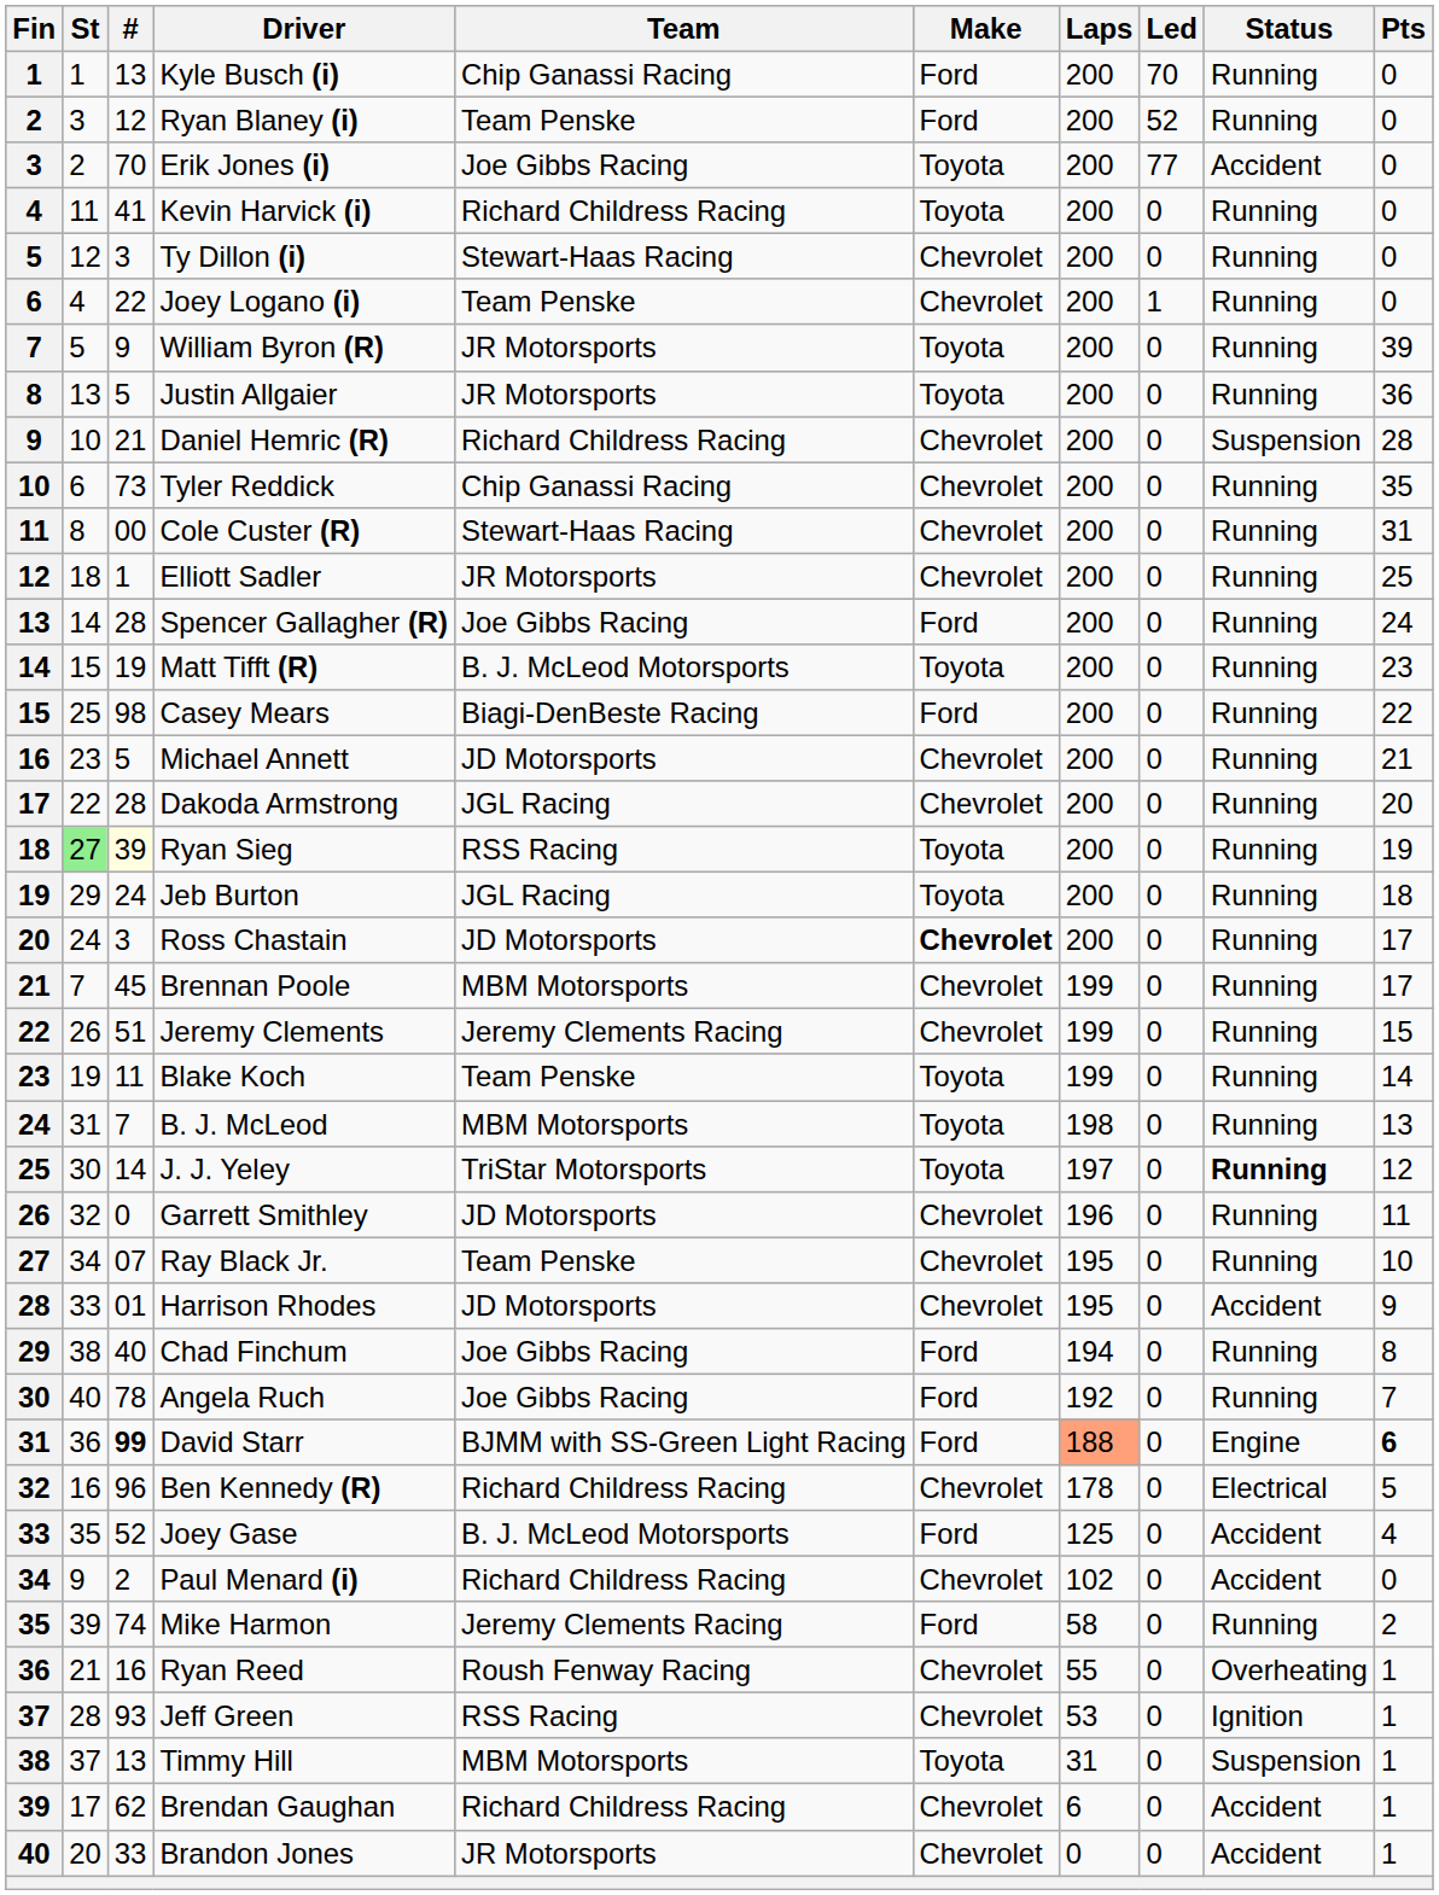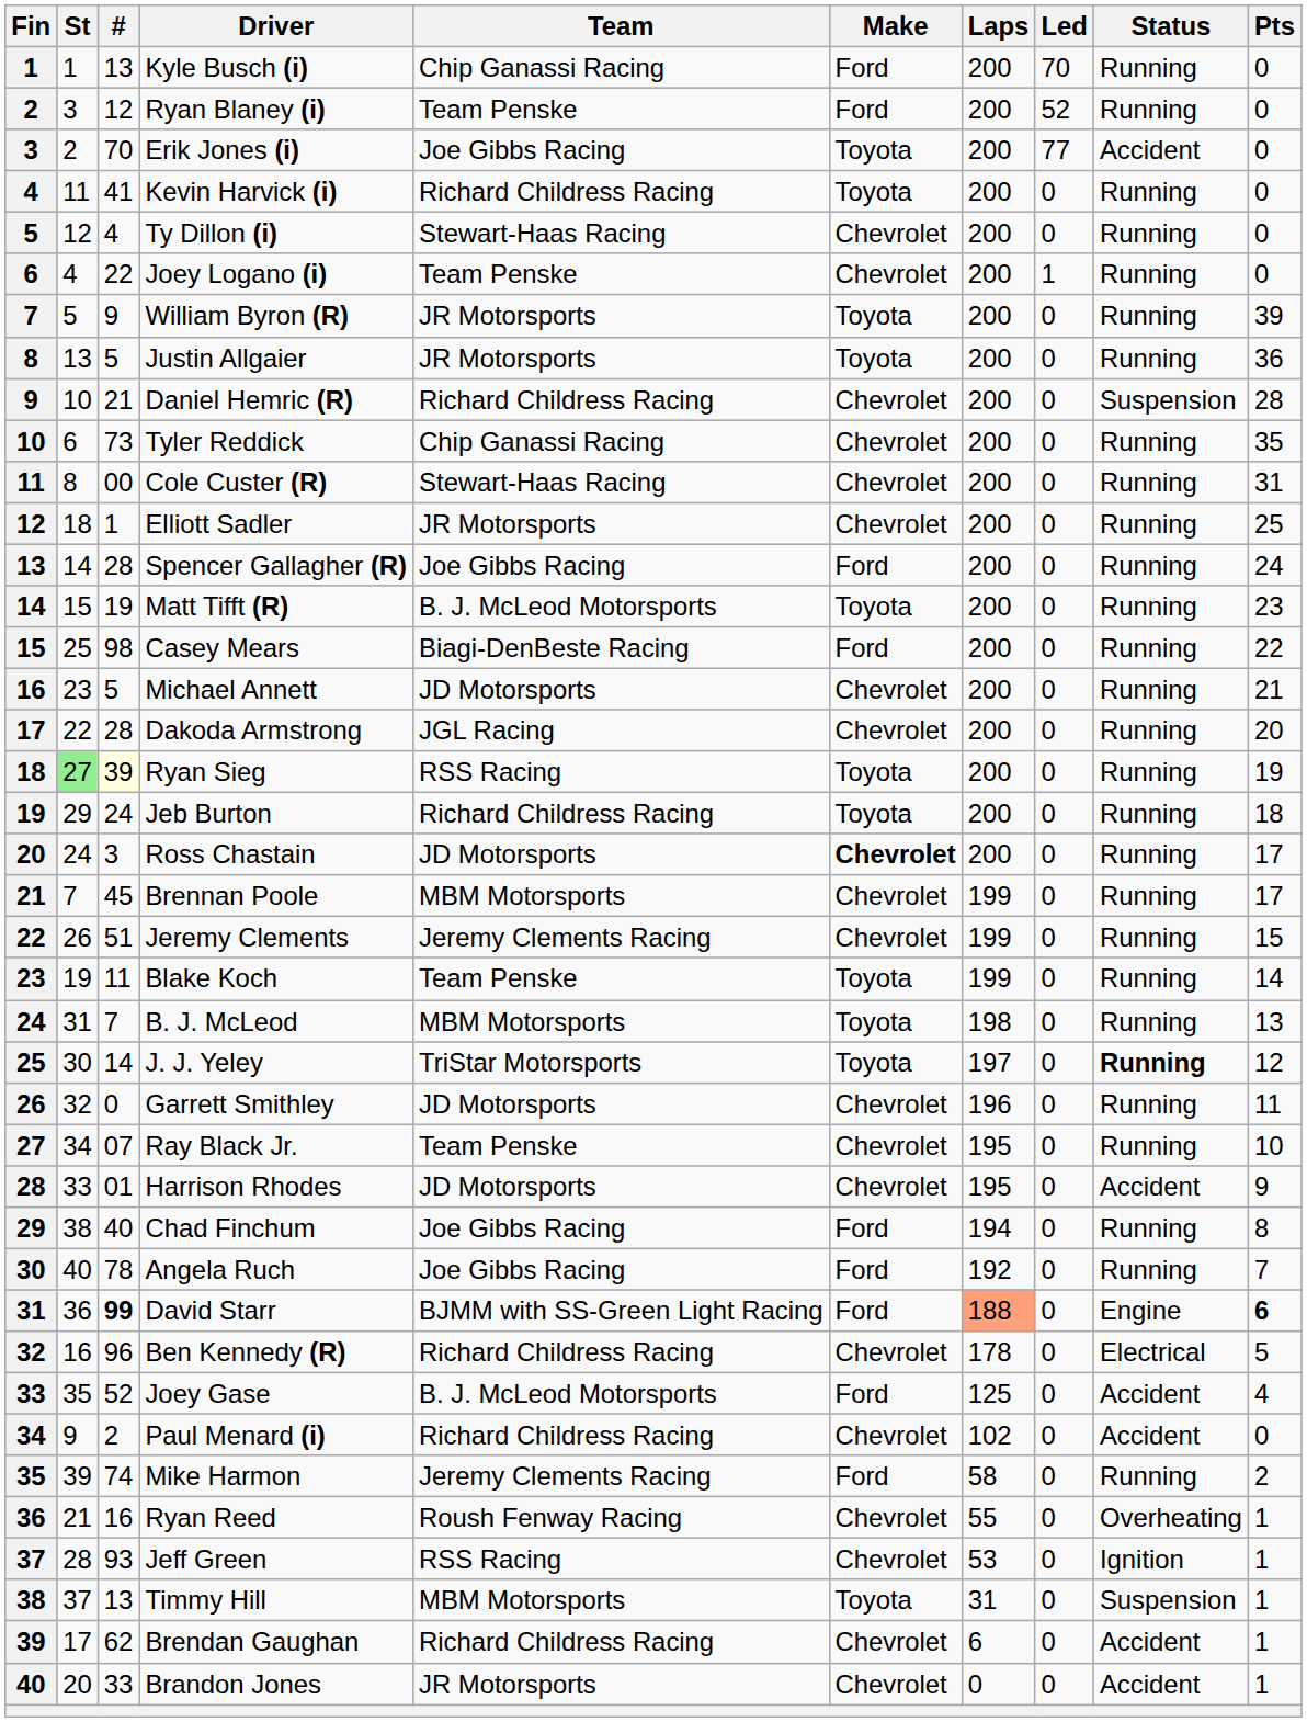 <table class="wikitable" style="font-size:95%">
 <tr>
 <th>Fin</th>
 <th>St</th>
 <th>#</th>
 <th>Driver</th>
 <th>Team</th>
 <th>Make</th>
 <th>Laps</th>
 <th>Led</th>
 <th>Status</th>
 <th>Pts</th>
 </tr>
 <tr>
 <th>1</th>
 <td>1</td>
 <td>13</td>
 <td>Kyle Busch <strong>(i)</strong></td>
 <td>Chip Ganassi Racing</td>
 <td>Ford</td>
 <td>200</td>
 <td>70</td>
 <td>Running</td>
 <td>0</td>
 </tr>
 <tr>
 <th>2</th>
 <td>3</td>
 <td>12</td>
 <td>Ryan Blaney <strong>(i)</strong></td>
 <td>Team Penske</td>
 <td>Ford</td>
 <td>200</td>
 <td>52</td>
 <td>Running</td>
 <td>0</td>
 </tr>
 <tr>
 <th>3</th>
 <td>2</td>
 <td>70</td>
 <td>Erik Jones <strong>(i)</strong></td>
 <td>Joe Gibbs Racing</td>
 <td>Toyota</td>
 <td>200</td>
 <td>77</td>
 <td>Accident</td>
 <td>0</td>
 </tr>
 <tr>
 <th>4</th>
 <td>11</td>
 <td>41</td>
 <td>Kevin Harvick <strong>(i)</strong></td>
 <td>Richard Childress Racing</td>
 <td>Toyota</td>
 <td>200</td>
 <td>0</td>
 <td>Running</td>
 <td>0</td>
 </tr>
 <tr>
 <th>5</th>
 <td>12</td>
-<td>3</td>
+<td>4</td>
 <td>Ty Dillon <strong>(i)</strong></td>
 <td>Stewart-Haas Racing</td>
 <td>Chevrolet</td>
 <td>200</td>
 <td>0</td>
 <td>Running</td>
 <td>0</td>
 </tr>
 <tr>
 <th>6</th>
 <td>4</td>
 <td>22</td>
 <td>Joey Logano <strong>(i)</strong></td>
 <td>Team Penske</td>
 <td>Chevrolet</td>
 <td>200</td>
 <td>1</td>
 <td>Running</td>
 <td>0</td>
 </tr>
 <tr>
 <th>7</th>
 <td>5</td>
 <td>9</td>
 <td>William Byron <strong>(R)</strong></td>
 <td>JR Motorsports</td>
 <td>Toyota</td>
 <td>200</td>
 <td>0</td>
 <td>Running</td>
 <td>39</td>
 </tr>
 <tr>
 <th>8</th>
 <td>13</td>
 <td>5</td>
 <td>Justin Allgaier</td>
 <td>JR Motorsports</td>
 <td>Toyota</td>
 <td>200</td>
 <td>0</td>
 <td>Running</td>
 <td>36</td>
 </tr>
 <tr>
 <th>9</th>
 <td>10</td>
 <td>21</td>
 <td>Daniel Hemric <strong>(R)</strong></td>
 <td>Richard Childress Racing</td>
 <td>Chevrolet</td>
 <td>200</td>
 <td>0</td>
 <td>Suspension</td>
 <td>28</td>
 </tr>
 <tr>
 <th>10</th>
 <td>6</td>
 <td>73</td>
 <td>Tyler Reddick</td>
 <td>Chip Ganassi Racing</td>
 <td>Chevrolet</td>
 <td>200</td>
 <td>0</td>
 <td>Running</td>
 <td>35</td>
 </tr>
 <tr>
 <th>11</th>
 <td>8</td>
 <td>00</td>
 <td>Cole Custer <strong>(R)</strong></td>
 <td>Stewart-Haas Racing</td>
 <td>Chevrolet</td>
 <td>200</td>
 <td>0</td>
 <td>Running</td>
 <td>31</td>
 </tr>
 <tr>
 <th>12</th>
 <td>18</td>
 <td>1</td>
 <td>Elliott Sadler</td>
 <td>JR Motorsports</td>
 <td>Chevrolet</td>
 <td>200</td>
 <td>0</td>
 <td>Running</td>
 <td>25</td>
 </tr>
 <tr>
 <th>13</th>
 <td>14</td>
 <td>28</td>
 <td>Spencer Gallagher <strong>(R)</strong></td>
 <td>Joe Gibbs Racing</td>
 <td>Ford</td>
 <td>200</td>
 <td>0</td>
 <td>Running</td>
 <td>24</td>
 </tr>
 <tr>
 <th>14</th>
 <td>15</td>
 <td>19</td>
 <td>Matt Tifft <strong>(R)</strong></td>
 <td>B. J. McLeod Motorsports</td>
 <td>Toyota</td>
 <td>200</td>
 <td>0</td>
 <td>Running</td>
 <td>23</td>
 </tr>
 <tr>
 <th>15</th>
 <td>25</td>
 <td>98</td>
 <td>Casey Mears</td>
 <td>Biagi-DenBeste Racing</td>
 <td>Ford</td>
 <td>200</td>
 <td>0</td>
 <td>Running</td>
 <td>22</td>
 </tr>
 <tr>
 <th>16</th>
 <td>23</td>
 <td>5</td>
 <td>Michael Annett</td>
 <td>JD Motorsports</td>
 <td>Chevrolet</td>
 <td>200</td>
 <td>0</td>
 <td>Running</td>
 <td>21</td>
 </tr>
 <tr>
 <th>17</th>
 <td>22</td>
 <td>28</td>
 <td>Dakoda Armstrong</td>
 <td>JGL Racing</td>
 <td>Chevrolet</td>
 <td>200</td>
 <td>0</td>
 <td>Running</td>
 <td>20</td>
 </tr>
 <tr>
 <th>18</th>
 <td style="background: lightgreen;">27</td>
 <td style="background: lightyellow;">39</td>
 <td>Ryan Sieg</td>
 <td>RSS Racing</td>
 <td>Toyota</td>
 <td>200</td>
 <td>0</td>
 <td>Running</td>
 <td>19</td>
 </tr>
 <tr>
 <th>19</th>
 <td>29</td>
 <td>24</td>
 <td>Jeb Burton</td>
-<td>JGL Racing</td>
+<td>Richard Childress Racing</td>
 <td>Toyota</td>
 <td>200</td>
 <td>0</td>
 <td>Running</td>
 <td>18</td>
 </tr>
 <tr>
 <th>20</th>
 <td>24</td>
 <td>3</td>
 <td>Ross Chastain</td>
 <td>JD Motorsports</td>
 <td><strong>Chevrolet</strong></td>
 <td>200</td>
 <td>0</td>
 <td>Running</td>
 <td>17</td>
 </tr>
 <tr>
 <th>21</th>
 <td>7</td>
 <td>45</td>
 <td>Brennan Poole</td>
 <td>MBM Motorsports</td>
 <td>Chevrolet</td>
 <td>199</td>
 <td>0</td>
 <td>Running</td>
 <td>17</td>
 </tr>
 <tr>
 <th>22</th>
 <td>26</td>
 <td>51</td>
 <td>Jeremy Clements</td>
 <td>Jeremy Clements Racing</td>
 <td>Chevrolet</td>
 <td>199</td>
 <td>0</td>
 <td>Running</td>
 <td>15</td>
 </tr>
 <tr>
 <th>23</th>
 <td>19</td>
 <td>11</td>
 <td>Blake Koch</td>
 <td>Team Penske</td>
 <td>Toyota</td>
 <td>199</td>
 <td>0</td>
 <td>Running</td>
 <td>14</td>
 </tr>
 <tr>
 <th>24</th>
 <td>31</td>
 <td>7</td>
 <td>B. J. McLeod</td>
 <td>MBM Motorsports</td>
 <td>Toyota</td>
 <td>198</td>
 <td>0</td>
 <td>Running</td>
 <td>13</td>
 </tr>
 <tr>
 <th>25</th>
 <td>30</td>
 <td>14</td>
 <td>J. J. Yeley</td>
 <td>TriStar Motorsports</td>
 <td>Toyota</td>
 <td>197</td>
 <td>0</td>
 <td><strong>Running</strong></td>
 <td>12</td>
 </tr>
 <tr>
 <th>26</th>
 <td>32</td>
 <td>0</td>
 <td>Garrett Smithley</td>
 <td>JD Motorsports</td>
 <td>Chevrolet</td>
 <td>196</td>
 <td>0</td>
 <td>Running</td>
 <td>11</td>
 </tr>
 <tr>
 <th>27</th>
 <td>34</td>
 <td>07</td>
 <td>Ray Black Jr.</td>
 <td>Team Penske</td>
 <td>Chevrolet</td>
 <td>195</td>
 <td>0</td>
 <td>Running</td>
 <td>10</td>
 </tr>
 <tr>
 <th>28</th>
 <td>33</td>
 <td>01</td>
 <td>Harrison Rhodes</td>
 <td>JD Motorsports</td>
 <td>Chevrolet</td>
 <td>195</td>
 <td>0</td>
 <td>Accident</td>
 <td>9</td>
 </tr>
 <tr>
 <th>29</th>
 <td>38</td>
 <td>40</td>
 <td>Chad Finchum</td>
 <td>Joe Gibbs Racing</td>
 <td>Ford</td>
 <td>194</td>
 <td>0</td>
 <td>Running</td>
 <td>8</td>
 </tr>
 <tr>
 <th>30</th>
 <td>40</td>
 <td>78</td>
 <td>Angela Ruch</td>
 <td>Joe Gibbs Racing</td>
 <td>Ford</td>
 <td>192</td>
 <td>0</td>
 <td>Running</td>
 <td>7</td>
 </tr>
 <tr>
 <th>31</th>
 <td>36</td>
 <td><strong>99</strong></td>
 <td>David Starr</td>
 <td>BJMM with SS-Green Light Racing</td>
 <td>Ford</td>
 <td style="background: lightsalmon;">188</td>
 <td>0</td>
 <td>Engine</td>
 <td><strong>6</strong></td>
 </tr>
 <tr>
 <th>32</th>
 <td>16</td>
 <td>96</td>
 <td>Ben Kennedy <strong>(R)</strong></td>
 <td>Richard Childress Racing</td>
 <td>Chevrolet</td>
 <td>178</td>
 <td>0</td>
 <td>Electrical</td>
 <td>5</td>
 </tr>
 <tr>
 <th>33</th>
 <td>35</td>
 <td>52</td>
 <td>Joey Gase</td>
 <td>B. J. McLeod Motorsports</td>
 <td>Ford</td>
 <td>125</td>
 <td>0</td>
 <td>Accident</td>
 <td>4</td>
 </tr>
 <tr>
 <th>34</th>
 <td>9</td>
 <td>2</td>
 <td>Paul Menard <strong>(i)</strong></td>
 <td>Richard Childress Racing</td>
 <td>Chevrolet</td>
 <td>102</td>
 <td>0</td>
 <td>Accident</td>
 <td>0</td>
 </tr>
 <tr>
 <th>35</th>
 <td>39</td>
 <td>74</td>
 <td>Mike Harmon</td>
 <td>Jeremy Clements Racing</td>
 <td>Ford</td>
 <td>58</td>
 <td>0</td>
 <td>Running</td>
 <td>2</td>
 </tr>
 <tr>
 <th>36</th>
 <td>21</td>
 <td>16</td>
 <td>Ryan Reed</td>
 <td>Roush Fenway Racing</td>
 <td>Chevrolet</td>
 <td>55</td>
 <td>0</td>
 <td>Overheating</td>
 <td>1</td>
 </tr>
 <tr>
 <th>37</th>
 <td>28</td>
 <td>93</td>
 <td>Jeff Green</td>
 <td>RSS Racing</td>
 <td>Chevrolet</td>
 <td>53</td>
 <td>0</td>
 <td>Ignition</td>
 <td>1</td>
 </tr>
 <tr>
 <th>38</th>
 <td>37</td>
 <td>13</td>
 <td>Timmy Hill</td>
 <td>MBM Motorsports</td>
 <td>Toyota</td>
 <td>31</td>
 <td>0</td>
 <td>Suspension</td>
 <td>1</td>
 </tr>
 <tr>
 <th>39</th>
 <td>17</td>
 <td>62</td>
 <td>Brendan Gaughan</td>
 <td>Richard Childress Racing</td>
 <td>Chevrolet</td>
 <td>6</td>
 <td>0</td>
 <td>Accident</td>
 <td>1</td>
 </tr>
 <tr>
 <th>40</th>
 <td>20</td>
 <td>33</td>
 <td>Brandon Jones</td>
 <td>JR Motorsports</td>
 <td>Chevrolet</td>
 <td>0</td>
 <td>0</td>
 <td>Accident</td>
 <td>1</td>
 </tr>
 <tr>
 <th colspan="10"></th>
 </tr>
 </table>
